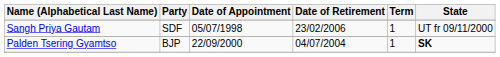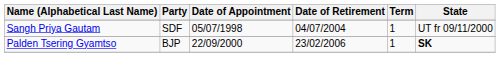 <table class="wikitable sortable">
 <tr>
 <th>Name (Alphabetical Last Name)</th>
 <th>Party</th>
 <th>Date of Appointment</th>
 <th>Date of Retirement</th>
 <th>Term</th>
 <th>State</th>
 </tr>
 <tr>
 </tr>
 <tr>
 <td><a href='#'>Sangh Priya Gautam</a></td>
 <td>SDF</td>
 <td>05/07/1998</td>
-<td>23/02/2006</td>
+<td>04/07/2004</td>
 <td>1</td>
 <td>UT fr 09/11/2000</td>
 </tr>
 <tr>
 </tr>
 <tr>
 <td><a href='#'>Palden Tsering Gyamtso</a></td>
 <td>BJP</td>
 <td>22/09/2000</td>
-<td>04/07/2004</td>
+<td>23/02/2006</td>
 <td>1</td>
 <td><strong>SK</strong></td>
 </tr>
 <tr>
 </tr>
 </table>
